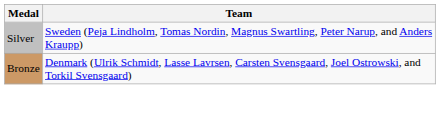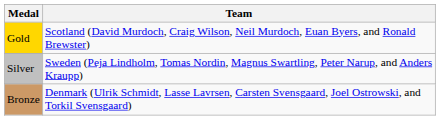 <table class="wikitable">
 <tr>
 <th>Medal</th>
 <th>Team</th>
+</tr>
+<tr>
+<td bgcolor="gold">Gold</td>
+<td>  <a href='#'>Scotland</a> (<a href='#'>David Murdoch</a>, <a href='#'>Craig Wilson</a>, <a href='#'>Neil Murdoch</a>, <a href='#'>Euan Byers</a>, and <a href='#'>Ronald Brewster</a>)</td>
 </tr>
 <tr>
 <td bgcolor="silver">Silver</td>
 <td>  <a href='#'>Sweden</a> (<a href='#'>Peja Lindholm</a>, <a href='#'>Tomas Nordin</a>, <a href='#'>Magnus Swartling</a>, <a href='#'>Peter Narup</a>, and <a href='#'>Anders Kraupp</a>)</td>
 </tr>
 <tr>
 <td bgcolor="CC9966">Bronze</td>
 <td>  <a href='#'>Denmark</a> (<a href='#'>Ulrik Schmidt</a>, <a href='#'>Lasse Lavrsen</a>, <a href='#'>Carsten Svensgaard</a>, <a href='#'>Joel Ostrowski</a>, and <a href='#'>Torkil Svensgaard</a>)</td>
 </tr>
 </table>
